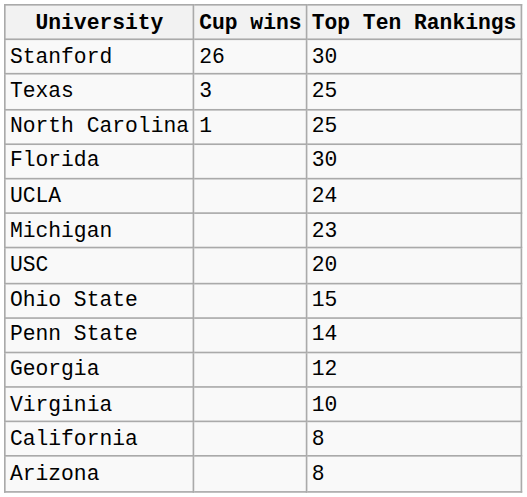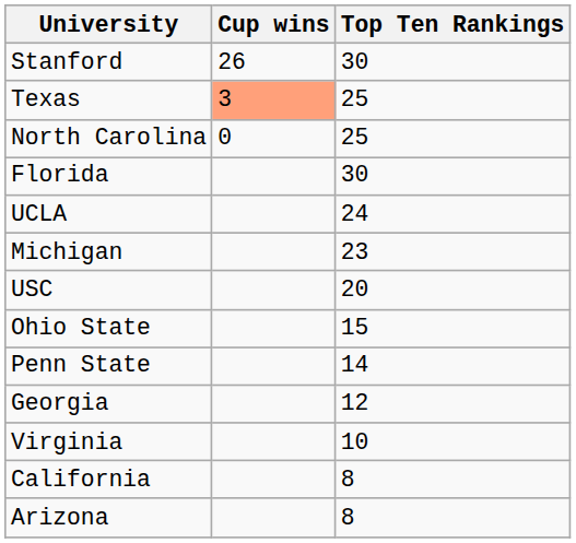 <table class="wikitable sortable">
 <tr>
 <th>University</th>
 <th>Cup wins</th>
 <th>Top Ten Rankings</th>
 </tr>
 <tr>
 <td>Stanford</td>
 <td>26</td>
 <td>30</td>
 </tr>
 <tr>
 <td>Texas</td>
-<td>3</td>
+<td style="background: lightsalmon;">3</td>
 <td>25</td>
 </tr>
 <tr>
 <td>North Carolina</td>
-<td>1</td>
+<td>0</td>
 <td>25</td>
 </tr>
 <tr>
 <td>Florida</td>
 <td></td>
 <td>30</td>
 </tr>
 <tr>
 <td>UCLA</td>
 <td></td>
 <td>24</td>
 </tr>
 <tr>
 <td>Michigan</td>
 <td></td>
 <td>23</td>
 </tr>
 <tr>
 <td>USC</td>
 <td></td>
 <td>20</td>
 </tr>
 <tr>
 <td>Ohio State</td>
 <td></td>
 <td>15</td>
 </tr>
 <tr>
 <td>Penn State</td>
 <td></td>
 <td>14</td>
 </tr>
 <tr>
 <td>Georgia</td>
 <td></td>
 <td>12</td>
 </tr>
 <tr>
 <td>Virginia</td>
 <td></td>
 <td>10</td>
 </tr>
 <tr>
 <td>California</td>
 <td></td>
 <td>8</td>
 </tr>
 <tr>
 <td>Arizona</td>
 <td></td>
 <td>8</td>
 </tr>
 </table>
